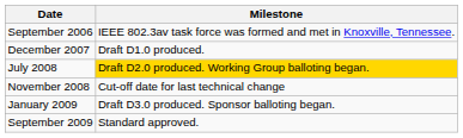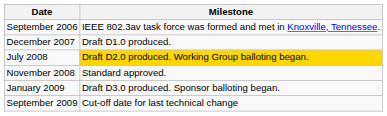 <table class="wikitable" border="1">
 <tr>
 <th>Date</th>
 <th>Milestone</th>
 </tr>
 <tr>
 <td>September 2006</td>
 <td>IEEE 802.3av task force was formed and met in <a href='#'>Knoxville, Tennessee</a>.</td>
 </tr>
 <tr>
 <td>December 2007</td>
 <td>Draft D1.0 produced.</td>
 </tr>
 <tr>
 <td>July 2008</td>
 <td style="background: gold;">Draft D2.0 produced. Working Group balloting began.</td>
 </tr>
 <tr>
 <td>November 2008</td>
-<td>Cut-off date for last technical change</td>
+<td>Standard approved.</td>
 </tr>
 <tr>
 <td>January 2009</td>
 <td>Draft D3.0 produced. Sponsor balloting began.</td>
 </tr>
 <tr>
 <td>September 2009</td>
-<td>Standard approved.</td>
+<td>Cut-off date for last technical change</td>
 </tr>
 </table>
